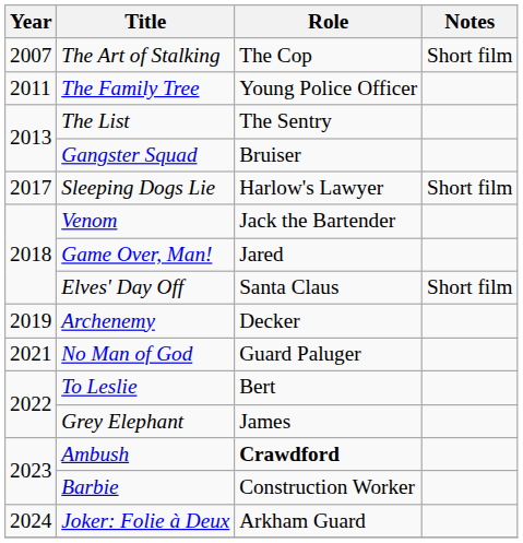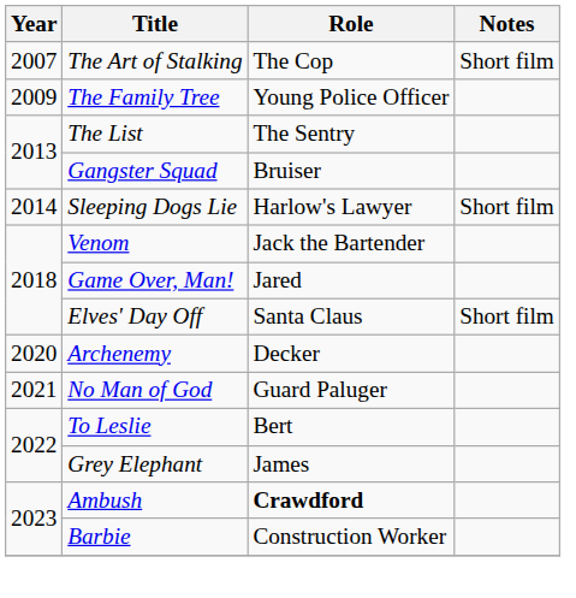 <table class="wikitable sortable">
 <tr>
 <th>Year</th>
 <th>Title</th>
 <th>Role</th>
 <th class="unsortable">Notes</th>
 </tr>
 <tr>
 <td>2007</td>
 <td><em>The Art of Stalking</em></td>
 <td>The Cop</td>
 <td>Short film</td>
 </tr>
 <tr>
-<td>2011</td>
+<td>2009</td>
 <td><em><a href='#'>The Family Tree</a></em></td>
 <td>Young Police Officer</td>
 <td></td>
 </tr>
 <tr>
 <td rowspan="2">2013</td>
 <td><em>The List</em></td>
 <td>The Sentry</td>
 <td></td>
 </tr>
 <tr>
 <td><em><a href='#'>Gangster Squad</a></em></td>
 <td>Bruiser</td>
 <td></td>
 </tr>
 <tr>
-<td>2017</td>
+<td>2014</td>
 <td><em>Sleeping Dogs Lie</em></td>
 <td>Harlow's Lawyer</td>
 <td>Short film</td>
 </tr>
 <tr>
 <td rowspan="3">2018</td>
 <td><em><a href='#'>Venom</a></em></td>
 <td>Jack the Bartender</td>
 <td></td>
 </tr>
 <tr>
 <td><em><a href='#'>Game Over, Man!</a></em></td>
 <td>Jared</td>
 <td></td>
 </tr>
 <tr>
 <td><em>Elves' Day Off</em></td>
 <td>Santa Claus</td>
 <td>Short film</td>
 </tr>
 <tr>
-<td>2019</td>
+<td>2020</td>
 <td><em><a href='#'>Archenemy</a></em></td>
 <td>Decker</td>
 <td></td>
 </tr>
 <tr>
 <td>2021</td>
 <td><em><a href='#'>No Man of God</a></em></td>
 <td>Guard Paluger</td>
 <td></td>
 </tr>
 <tr>
 <td rowspan="2">2022</td>
 <td><em><a href='#'>To Leslie</a></em></td>
 <td>Bert</td>
 <td></td>
 </tr>
 <tr>
 <td><em>Grey Elephant</em></td>
 <td>James</td>
 <td></td>
 </tr>
 <tr>
 <td rowspan="2">2023</td>
 <td><em><a href='#'>Ambush</a></em></td>
 <td><strong>Crawdford</strong></td>
 <td></td>
 </tr>
 <tr>
 <td><em><a href='#'>Barbie</a></em></td>
 <td>Construction Worker</td>
 <td></td>
 </tr>
 <tr>
-<td>2024</td>
-<td><em><a href='#'>Joker: Folie à Deux</a></em></td>
-<td>Arkham Guard</td>
-<td></td>
-</tr>
-<tr>
 </tr>
 </table>
